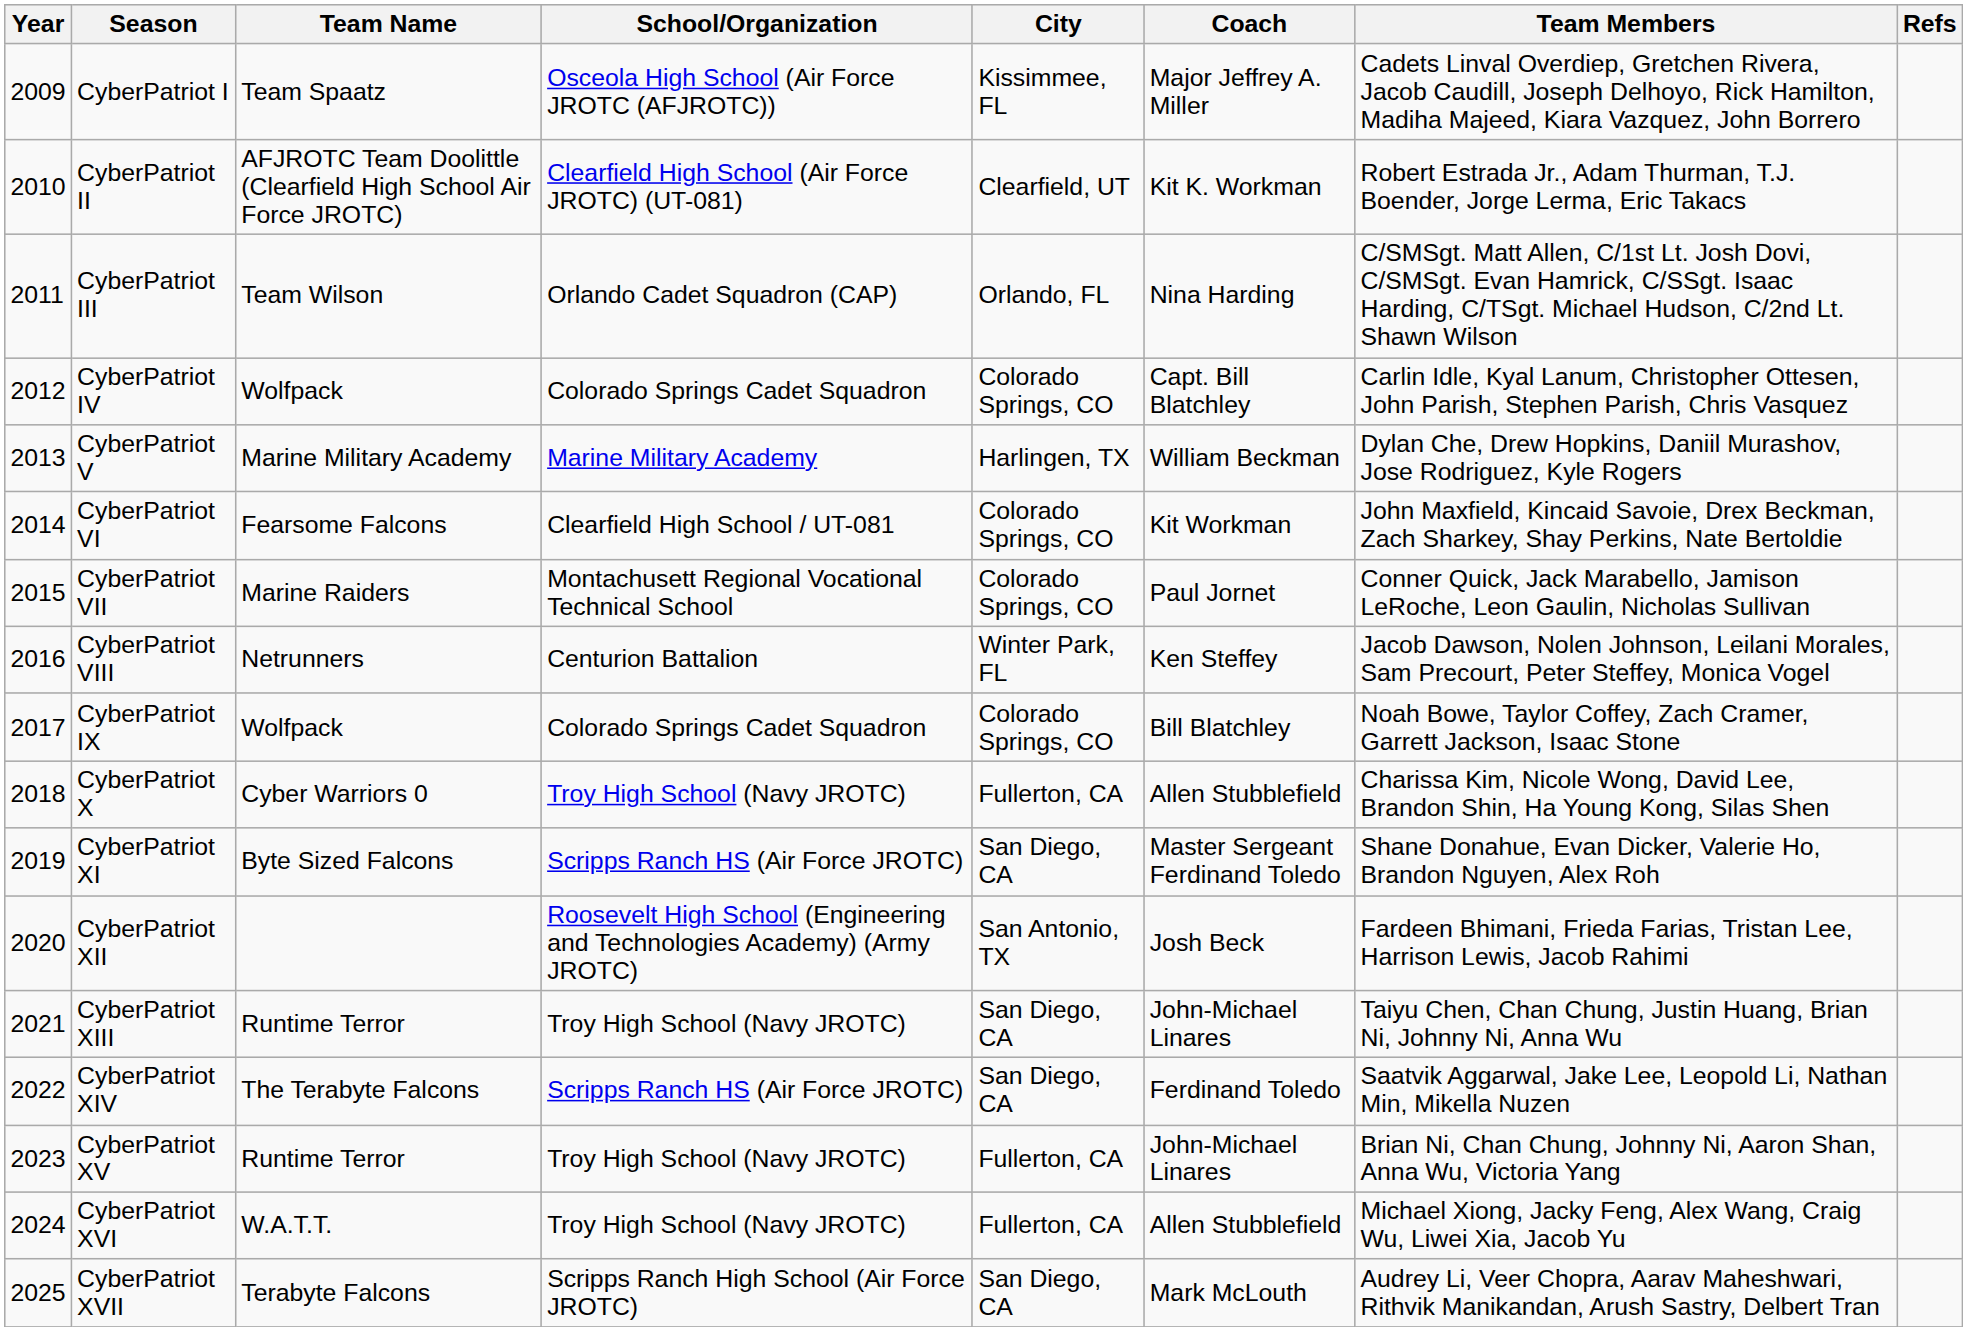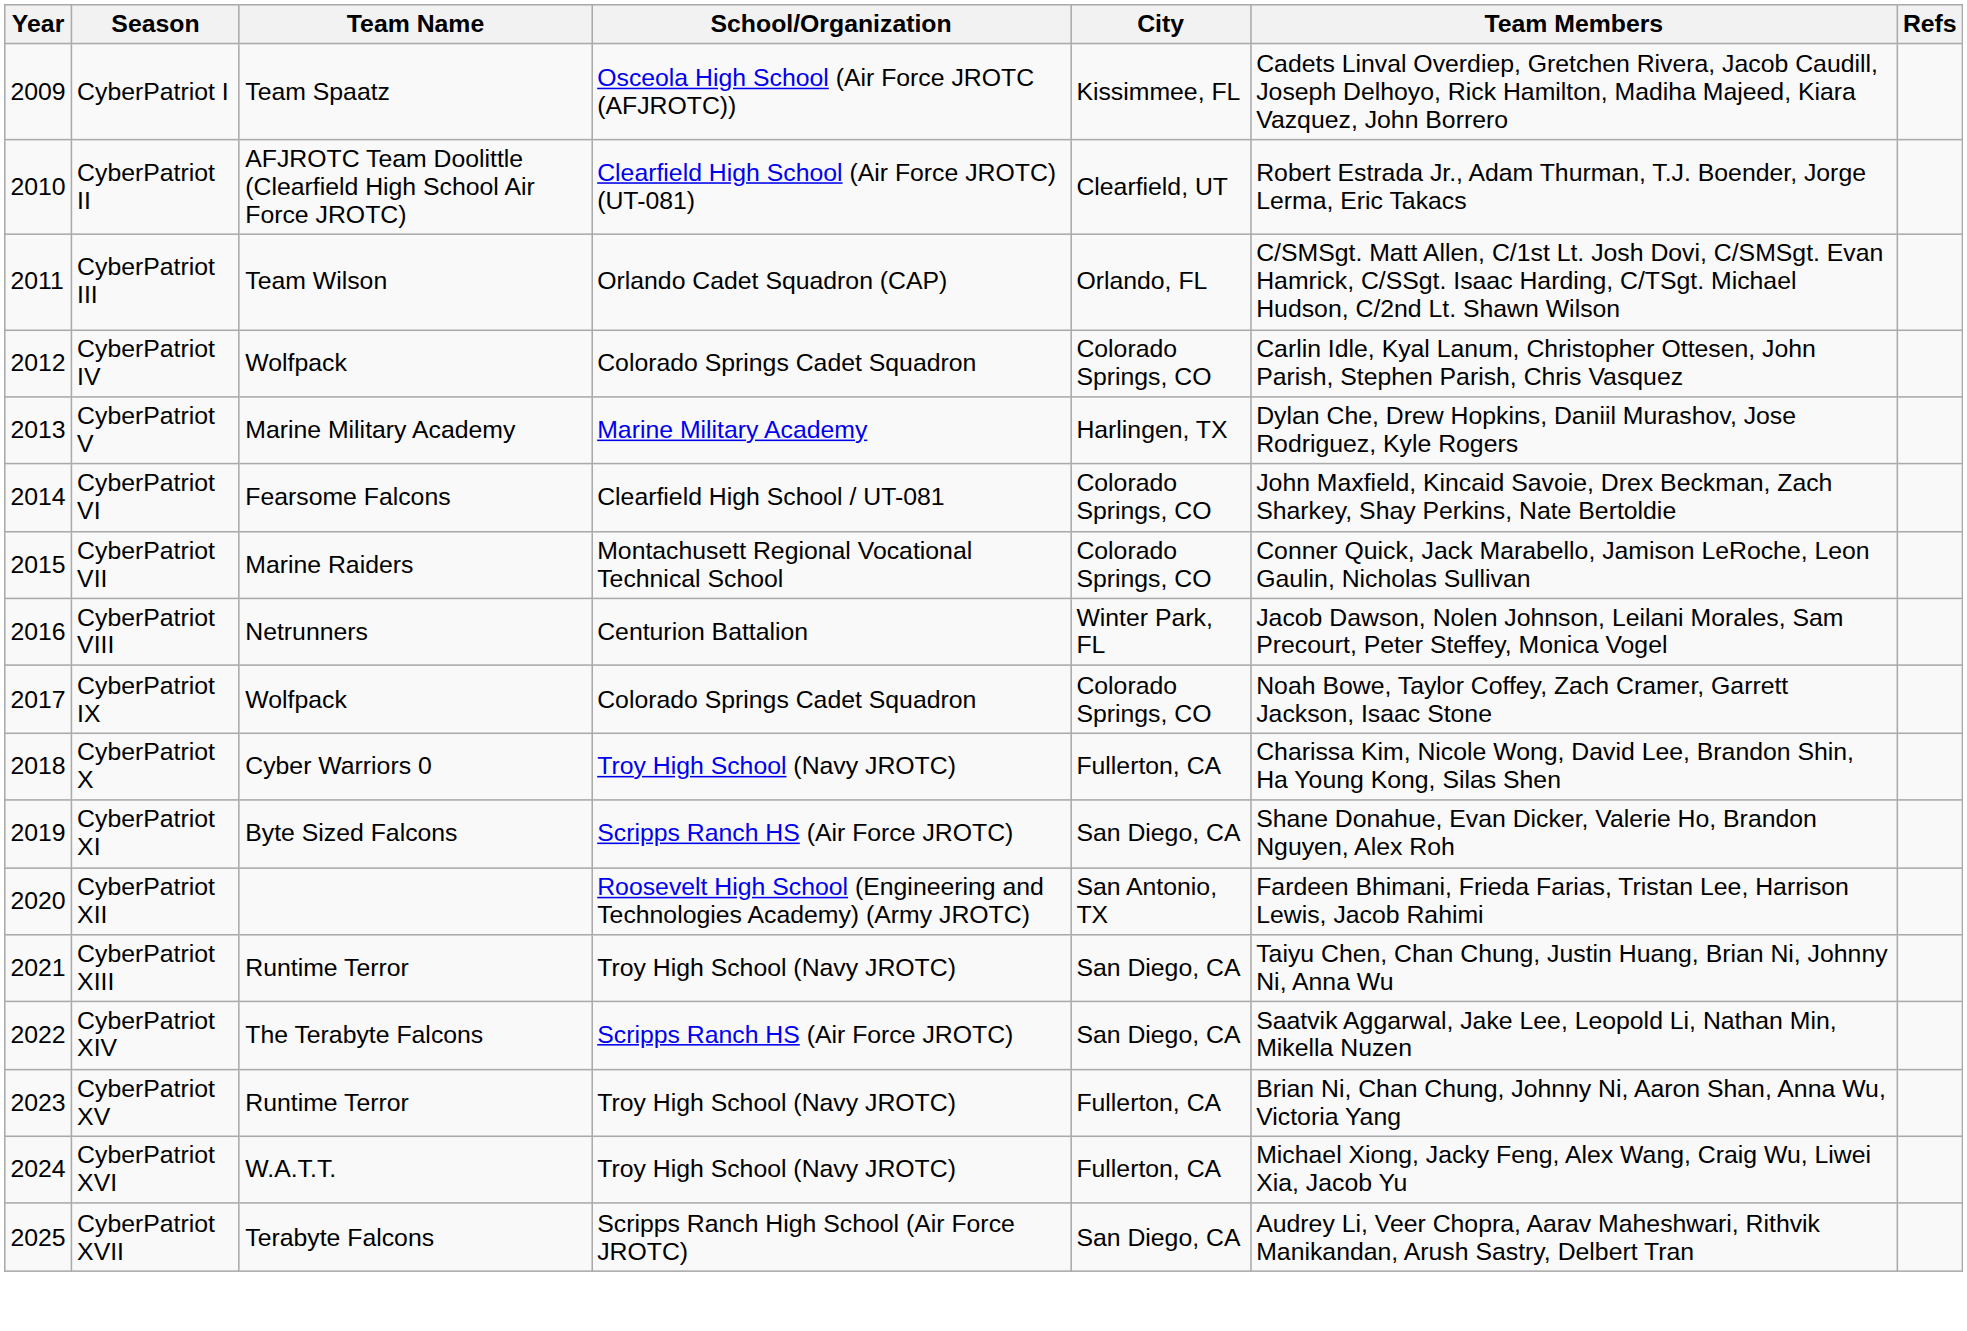 <table class="wikitable sortable" style="margin-left: auto; margin-right: auto; border: none; width: 100%;">
 <tr>
 <th>Year</th>
 <th>Season</th>
 <th>Team Name</th>
 <th>School/Organization</th>
 <th>City</th>
-<th>Coach</th>
 <th>Team Members</th>
 <th>Refs</th>
 </tr>
 <tr>
 <td>2009</td>
 <td>CyberPatriot I</td>
 <td>Team Spaatz</td>
 <td><a href='#'>Osceola High School</a> (Air Force JROTC (AFJROTC))</td>
 <td>Kissimmee, FL</td>
-<td>Major Jeffrey A. Miller</td>
 <td>Cadets Linval Overdiep, Gretchen Rivera, Jacob Caudill, Joseph Delhoyo, Rick Hamilton, Madiha Majeed, Kiara Vazquez, John Borrero</td>
 <td></td>
 </tr>
 <tr>
 <td>2010</td>
 <td>CyberPatriot II</td>
 <td>AFJROTC Team Doolittle (Clearfield High School Air Force JROTC)</td>
 <td><a href='#'>Clearfield High School</a> (Air Force JROTC) (UT-081)</td>
 <td>Clearfield, UT</td>
-<td>Kit K. Workman</td>
 <td>Robert Estrada Jr., Adam Thurman, T.J. Boender, Jorge Lerma, Eric Takacs</td>
 <td></td>
 </tr>
 <tr>
 <td>2011</td>
 <td>CyberPatriot III</td>
 <td>Team Wilson</td>
 <td>Orlando Cadet Squadron (CAP)</td>
 <td>Orlando, FL</td>
-<td>Nina Harding</td>
 <td>C/SMSgt. Matt Allen, C/1st Lt. Josh Dovi, C/SMSgt. Evan Hamrick, C/SSgt. Isaac Harding, C/TSgt. Michael Hudson, C/2nd Lt. Shawn Wilson</td>
 <td></td>
 </tr>
 <tr>
 <td>2012</td>
 <td>CyberPatriot IV</td>
 <td>Wolfpack</td>
 <td>Colorado Springs Cadet Squadron</td>
 <td>Colorado Springs, CO</td>
-<td>Capt. Bill Blatchley</td>
 <td>Carlin Idle, Kyal Lanum, Christopher Ottesen, John Parish, Stephen Parish, Chris Vasquez</td>
 <td></td>
 </tr>
 <tr>
 <td>2013</td>
 <td>CyberPatriot V</td>
 <td>Marine Military Academy</td>
 <td><a href='#'>Marine Military Academy</a></td>
 <td>Harlingen, TX</td>
-<td>William Beckman</td>
 <td>Dylan Che, Drew Hopkins, Daniil Murashov, Jose Rodriguez, Kyle Rogers</td>
 <td></td>
 </tr>
 <tr>
 <td>2014</td>
 <td>CyberPatriot VI</td>
 <td>Fearsome Falcons</td>
 <td>Clearfield High School / UT-081</td>
 <td>Colorado Springs, CO</td>
-<td>Kit Workman</td>
 <td>John Maxfield, Kincaid Savoie, Drex Beckman, Zach Sharkey, Shay Perkins, Nate Bertoldie</td>
 <td></td>
 </tr>
 <tr>
 <td>2015</td>
 <td>CyberPatriot VII</td>
 <td>Marine Raiders</td>
 <td>Montachusett Regional Vocational Technical School</td>
 <td>Colorado Springs, CO</td>
-<td>Paul Jornet</td>
 <td>Conner Quick, Jack Marabello, Jamison LeRoche, Leon Gaulin, Nicholas Sullivan</td>
 <td></td>
 </tr>
 <tr>
 <td>2016</td>
 <td>CyberPatriot VIII</td>
 <td>Netrunners</td>
 <td>Centurion Battalion</td>
 <td>Winter Park, FL</td>
-<td>Ken Steffey</td>
 <td>Jacob Dawson, Nolen Johnson, Leilani Morales, Sam Precourt, Peter Steffey, Monica Vogel</td>
 <td></td>
 </tr>
 <tr>
 <td>2017</td>
 <td>CyberPatriot IX</td>
 <td>Wolfpack</td>
 <td>Colorado Springs Cadet Squadron</td>
 <td>Colorado Springs, CO</td>
-<td>Bill Blatchley</td>
 <td>Noah Bowe, Taylor Coffey, Zach Cramer, Garrett Jackson, Isaac Stone</td>
 <td></td>
 </tr>
 <tr>
 <td>2018</td>
 <td>CyberPatriot X</td>
 <td>Cyber Warriors 0</td>
 <td><a href='#'>Troy High School</a> (Navy JROTC)</td>
 <td>Fullerton, CA</td>
-<td>Allen Stubblefield</td>
 <td>Charissa Kim, Nicole Wong, David Lee, Brandon Shin, Ha Young Kong, Silas Shen</td>
 <td></td>
 </tr>
 <tr>
 <td>2019</td>
 <td>CyberPatriot XI</td>
 <td>Byte Sized Falcons</td>
 <td><a href='#'>Scripps Ranch HS</a> (Air Force JROTC)</td>
 <td>San Diego, CA</td>
-<td>Master Sergeant Ferdinand Toledo</td>
 <td>Shane Donahue, Evan Dicker, Valerie Ho, Brandon Nguyen, Alex Roh</td>
 <td></td>
 </tr>
 <tr>
 <td>2020</td>
 <td>CyberPatriot XII</td>
 <td TXPatriot></td>
 <td><a href='#'>Roosevelt High School</a> (Engineering and Technologies Academy) (Army JROTC)</td>
 <td>San Antonio, TX</td>
-<td>Josh Beck</td>
 <td>Fardeen Bhimani, Frieda Farias, Tristan Lee, Harrison Lewis, Jacob Rahimi</td>
 <td></td>
 </tr>
 <tr>
 <td>2021</td>
 <td>CyberPatriot XIII</td>
 <td>Runtime Terror</td>
 <td>Troy High School (Navy JROTC)</td>
 <td>San Diego, CA</td>
-<td>John-Michael Linares</td>
 <td>Taiyu Chen, Chan Chung, Justin Huang, Brian Ni, Johnny Ni, Anna Wu</td>
 <td></td>
 </tr>
 <tr>
 <td>2022</td>
 <td>CyberPatriot XIV</td>
 <td>The Terabyte Falcons</td>
 <td><a href='#'>Scripps Ranch HS</a> (Air Force JROTC)</td>
 <td>San Diego, CA</td>
-<td>Ferdinand Toledo</td>
 <td>Saatvik Aggarwal, Jake Lee, Leopold Li, Nathan Min, Mikella Nuzen</td>
 <td></td>
 </tr>
 <tr>
 <td>2023</td>
 <td>CyberPatriot XV</td>
 <td>Runtime Terror</td>
 <td>Troy High School (Navy JROTC)</td>
 <td>Fullerton, CA</td>
-<td>John-Michael Linares</td>
 <td>Brian Ni, Chan Chung, Johnny Ni, Aaron Shan, Anna Wu, Victoria Yang</td>
 <td></td>
 </tr>
 <tr>
 <td>2024</td>
 <td>CyberPatriot XVI</td>
 <td>W.A.T.T.</td>
 <td>Troy High School (Navy JROTC)</td>
 <td>Fullerton, CA</td>
-<td>Allen Stubblefield</td>
 <td>Michael Xiong, Jacky Feng, Alex Wang, Craig Wu, Liwei Xia, Jacob Yu</td>
 <td></td>
 </tr>
 <tr>
 <td>2025</td>
 <td>CyberPatriot XVII</td>
 <td>Terabyte Falcons</td>
 <td>Scripps Ranch High School (Air Force JROTC)</td>
 <td>San Diego, CA</td>
-<td>Mark McLouth</td>
 <td>Audrey Li, Veer Chopra, Aarav Maheshwari, Rithvik Manikandan, Arush Sastry, Delbert Tran</td>
 <td></td>
 </tr>
 </table>
